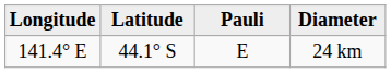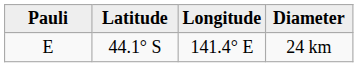 <table class="wikitable">
 <tr>
+<th width="25%" style="background:#eeeeee;">Pauli</th>
+<th width="25%" style="background:#eeeeee;">Latitude</th>
 <th width="25%" style="background:#eeeeee;">Longitude</th>
-<th width="25%" style="background:#eeeeee;">Latitude</th>
-<th width="25%" style="background:#eeeeee;">Pauli</th>
 <th width="25%" style="background:#eeeeee;">Diameter</th>
 </tr>
 <tr>
+<td align="center">E</td>
+<td align="center">44.1° S</td>
 <td align="center">141.4° E</td>
-<td align="center">44.1° S</td>
-<td align="center">E</td>
 <td align="center">24 km</td>
 </tr>
 </table>
